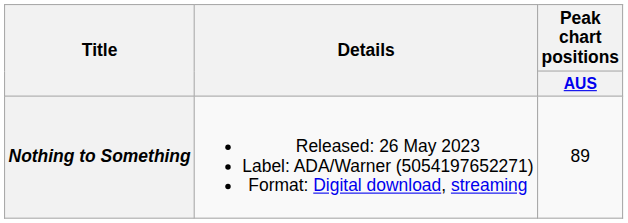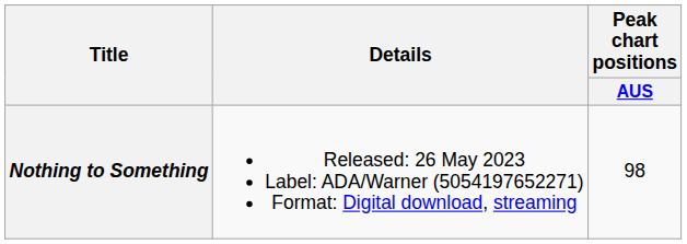 <table class="wikitable plainrowheaders" style="text-align:center;">
 <tr>
 <th scope="col" rowspan="2">Title</th>
 <th scope="col" rowspan="2">Details</th>
 <th scope="col" colspan="1">Peak chart positions</th>
 </tr>
 <tr>
 <th scope="col" style="width:3em;font-size:90%;"><a href='#'>AUS</a><br></th>
 </tr>
 <tr>
 <th scope="row"><em>Nothing to Something</em></th>
 <td><br><ul><li>Released: 26 May 2023</li><li>Label: ADA/Warner (5054197652271)</li><li>Format: <a href='#'>Digital download</a>, <a href='#'>streaming</a></li></ul></td>
-<td>89</td>
+<td>98</td>
 </tr>
 </table>
